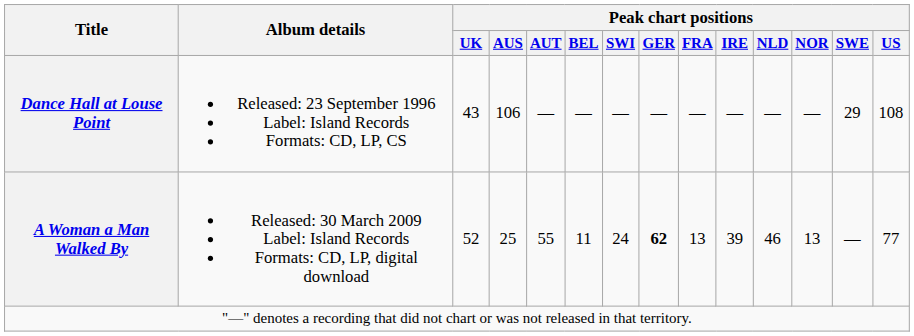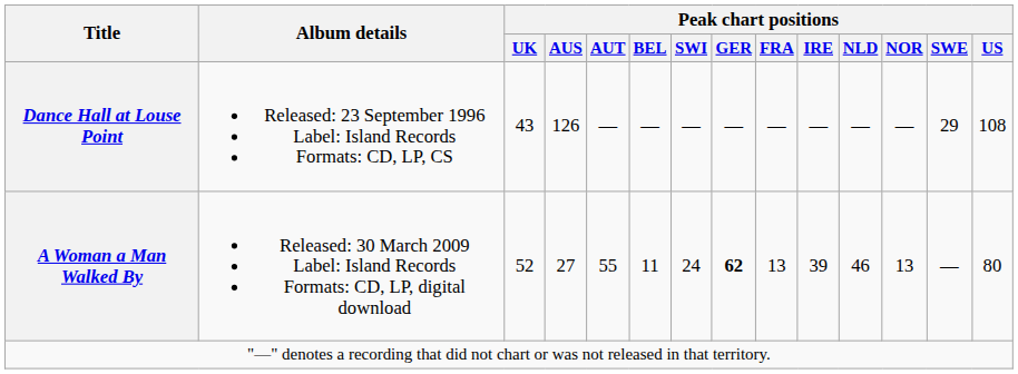 <table class="wikitable plainrowheaders" style="text-align:center;" border="1">
 <tr>
 <th scope="col" rowspan="2" style="width:10em;">Title</th>
 <th scope="col" rowspan="2" style="width:16em;">Album details</th>
 <th scope="col" colspan="12">Peak chart positions</th>
 </tr>
 <tr>
 <th scope="col" style="width:2em;font-size:90%;"><a href='#'>UK</a><br></th>
 <th scope="col" style="width:2em;font-size:90%;"><a href='#'>AUS</a><br></th>
 <th scope="col" style="width:2em;font-size:90%;"><a href='#'>AUT</a><br></th>
 <th scope="col" style="width:2em;font-size:90%;"><a href='#'>BEL</a><br></th>
 <th scope="col" style="width:2em;font-size:90%;"><a href='#'>SWI</a><br></th>
 <th scope="col" style="width:2em;font-size:90%;"><a href='#'>GER</a><br></th>
 <th scope="col" style="width:2em;font-size:90%;"><a href='#'>FRA</a><br></th>
 <th scope="col" style="width:2em;font-size:90%;"><a href='#'>IRE</a><br></th>
 <th scope="col" style="width:2em;font-size:90%;"><a href='#'>NLD</a><br></th>
 <th scope="col" style="width:2em;font-size:90%;"><a href='#'>NOR</a><br></th>
 <th scope="col" style="width:2em;font-size:90%;"><a href='#'>SWE</a><br></th>
 <th scope="col" style="width:2em;font-size:90%;"><a href='#'>US</a><br></th>
 </tr>
 <tr>
 <th scope="row"><em><a href='#'>Dance Hall at Louse Point</a></em></th>
 <td><br><ul><li>Released: 23 September 1996</li><li>Label: Island Records</li><li>Formats: CD, LP, CS</li></ul></td>
 <td>43</td>
-<td>106</td>
+<td>126</td>
 <td>—</td>
 <td>—</td>
 <td>—</td>
 <td>—</td>
 <td>—</td>
 <td>—</td>
 <td>—</td>
 <td>—</td>
 <td>29</td>
 <td>108</td>
 </tr>
 <tr>
 <th scope="row"><em><a href='#'>A Woman a Man Walked By</a></em></th>
 <td><br><ul><li>Released: 30 March 2009</li><li>Label: Island Records</li><li>Formats: CD, LP, digital download</li></ul></td>
 <td>52</td>
-<td>25</td>
+<td>27</td>
 <td>55</td>
 <td>11</td>
 <td>24</td>
 <td><strong>62</strong></td>
 <td>13</td>
 <td>39</td>
 <td>46</td>
 <td>13</td>
 <td>—</td>
-<td>77</td>
+<td>80</td>
 </tr>
 <tr>
 <td colspan="16" style="font-size:90%">"—" denotes a recording that did not chart or was not released in that territory.</td>
 </tr>
 </table>
